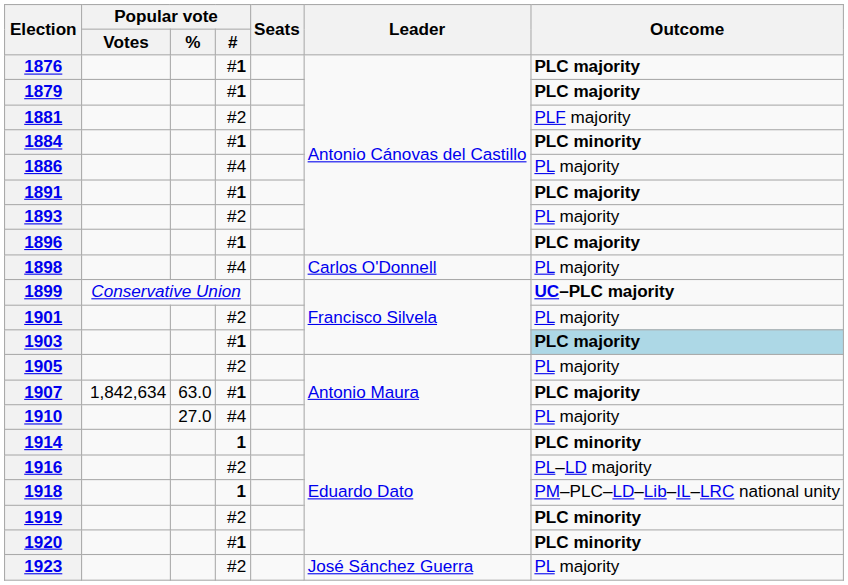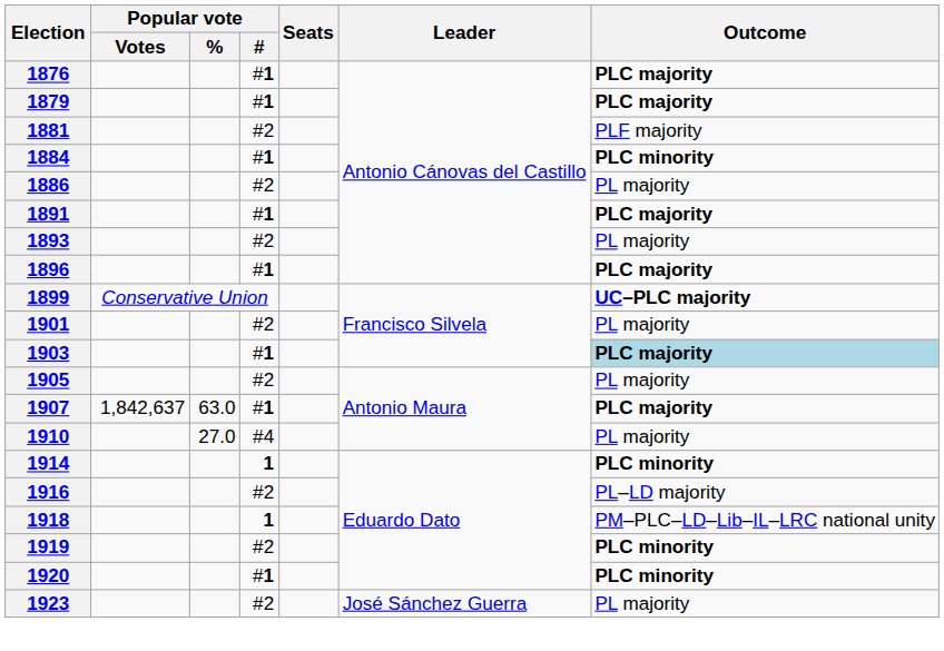 <table class="wikitable" style="text-align:right; font-size:100%; line-height:16px;">
 <tr>
 <th rowspan="2" width="65">Election</th>
 <th colspan="3">Popular vote</th>
 <th rowspan="2">Seats</th>
 <th rowspan="2">Leader</th>
 <th rowspan="2">Outcome</th>
 </tr>
 <tr>
 <th width="75">Votes</th>
 <th width="35">%</th>
 <th width="25">#</th>
 </tr>
 <tr>
 <th><a href='#'>1876</a></th>
 <td></td>
 <td></td>
 <td>#<strong>1</strong></td>
 <td></td>
 <td align="left" rowspan="8"><a href='#'>Antonio Cánovas del Castillo</a></td>
 <td align="left"><strong>PLC majority</strong></td>
 </tr>
 <tr>
 <th><a href='#'>1879</a></th>
 <td></td>
 <td></td>
 <td>#<strong>1</strong></td>
 <td></td>
 <td align="left"><strong>PLC majority</strong></td>
 </tr>
 <tr>
 <th><a href='#'>1881</a></th>
 <td></td>
 <td></td>
 <td>#2</td>
 <td></td>
 <td align="left"><a href='#'>PLF</a> majority</td>
 </tr>
 <tr>
 <th><a href='#'>1884</a></th>
 <td></td>
 <td></td>
 <td>#<strong>1</strong></td>
 <td></td>
 <td align="left"><strong>PLC minority</strong></td>
 </tr>
 <tr>
 <th><a href='#'>1886</a></th>
 <td></td>
 <td></td>
-<td>#4</td>
+<td>#2</td>
 <td></td>
 <td align="left"><a href='#'>PL</a> majority</td>
 </tr>
 <tr>
 <th><a href='#'>1891</a></th>
 <td></td>
 <td></td>
 <td>#<strong>1</strong></td>
 <td></td>
 <td align="left"><strong>PLC majority</strong></td>
 </tr>
 <tr>
 <th><a href='#'>1893</a></th>
 <td></td>
 <td></td>
 <td>#2</td>
 <td></td>
 <td align="left"><a href='#'>PL</a> majority</td>
 </tr>
 <tr>
 <th><a href='#'>1896</a></th>
 <td></td>
 <td></td>
 <td>#<strong>1</strong></td>
 <td></td>
 <td align="left"><strong>PLC majority</strong></td>
-</tr>
-<tr>
-<th><a href='#'>1898</a></th>
-<td></td>
-<td></td>
-<td>#4</td>
-<td></td>
-<td align="left"><a href='#'>Carlos O'Donnell</a></td>
-<td align="left"><a href='#'>PL</a> majority</td>
 </tr>
 <tr>
 <th><a href='#'>1899</a></th>
 <td align="center" colspan="3"><em><a href='#'>Conservative Union</a></em></td>
 <td></td>
 <td align="left" rowspan="3"><a href='#'>Francisco Silvela</a></td>
 <td align="left"><strong><a href='#'>UC</a>–PLC majority</strong></td>
 </tr>
 <tr>
 <th><a href='#'>1901</a></th>
 <td></td>
 <td></td>
 <td>#2</td>
 <td></td>
 <td align="left"><a href='#'>PL</a> majority</td>
 </tr>
 <tr>
 <th><a href='#'>1903</a></th>
 <td></td>
 <td></td>
 <td>#<strong>1</strong></td>
 <td></td>
 <td align="left" style="background: lightblue;"><strong>PLC majority</strong></td>
 </tr>
 <tr>
 <th><a href='#'>1905</a></th>
 <td></td>
 <td></td>
 <td>#2</td>
 <td></td>
 <td align="left" rowspan="3"><a href='#'>Antonio Maura</a></td>
 <td align="left"><a href='#'>PL</a> majority</td>
 </tr>
 <tr>
 <th><a href='#'>1907</a></th>
-<td>1,842,634</td>
+<td>1,842,637</td>
 <td>63.0</td>
 <td>#<strong>1</strong></td>
 <td></td>
 <td align="left"><strong>PLC majority</strong></td>
 </tr>
 <tr>
 <th><a href='#'>1910</a></th>
 <td></td>
 <td>27.0</td>
 <td>#4</td>
 <td></td>
 <td align="left"><a href='#'>PL</a> majority</td>
 </tr>
 <tr>
 <th><a href='#'>1914</a></th>
 <td></td>
 <td></td>
 <td><strong>1</strong></td>
 <td></td>
 <td align="left" rowspan="5"><a href='#'>Eduardo Dato</a></td>
 <td align="left"><strong>PLC minority</strong></td>
 </tr>
 <tr>
 <th><a href='#'>1916</a></th>
 <td></td>
 <td></td>
 <td>#2</td>
 <td></td>
 <td align="left"><a href='#'>PL</a>–<a href='#'>LD</a> majority</td>
 </tr>
 <tr>
 <th><a href='#'>1918</a></th>
 <td></td>
 <td></td>
 <td><strong>1</strong></td>
 <td></td>
 <td align="left"><a href='#'>PM</a>–PLC–<a href='#'>LD</a>–<a href='#'>Lib</a>–<a href='#'>IL</a>–<a href='#'>LRC</a> national unity</td>
 </tr>
 <tr>
 <th><a href='#'>1919</a></th>
 <td></td>
 <td></td>
 <td>#2</td>
 <td></td>
 <td align="left"><strong>PLC minority</strong></td>
 </tr>
 <tr>
 <th><a href='#'>1920</a></th>
 <td></td>
 <td></td>
 <td>#<strong>1</strong></td>
 <td></td>
 <td align="left"><strong>PLC minority</strong></td>
 </tr>
 <tr>
 <th><a href='#'>1923</a></th>
 <td></td>
 <td></td>
 <td>#2</td>
 <td></td>
 <td align="left"><a href='#'>José Sánchez Guerra</a></td>
 <td align="left"><a href='#'>PL</a> majority</td>
 </tr>
 </table>
